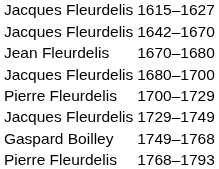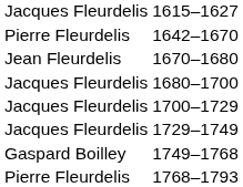 <table>
 <tr>
 <td>Jacques Fleurdelis</td>
 <td>1615–1627</td>
 </tr>
 <tr>
-<td>Jacques Fleurdelis</td>
+<td>Pierre Fleurdelis</td>
 <td>1642–1670</td>
 </tr>
 <tr>
 <td>Jean Fleurdelis</td>
 <td>1670–1680</td>
 </tr>
 <tr>
 <td>Jacques Fleurdelis</td>
 <td>1680–1700</td>
 </tr>
 <tr>
-<td>Pierre Fleurdelis</td>
+<td>Jacques Fleurdelis</td>
 <td>1700–1729</td>
 </tr>
 <tr>
 <td>Jacques Fleurdelis</td>
 <td>1729–1749</td>
 </tr>
 <tr>
 <td>Gaspard Boilley</td>
 <td>1749–1768</td>
 </tr>
 <tr>
 <td>Pierre Fleurdelis</td>
 <td>1768–1793</td>
 </tr>
 </table>
